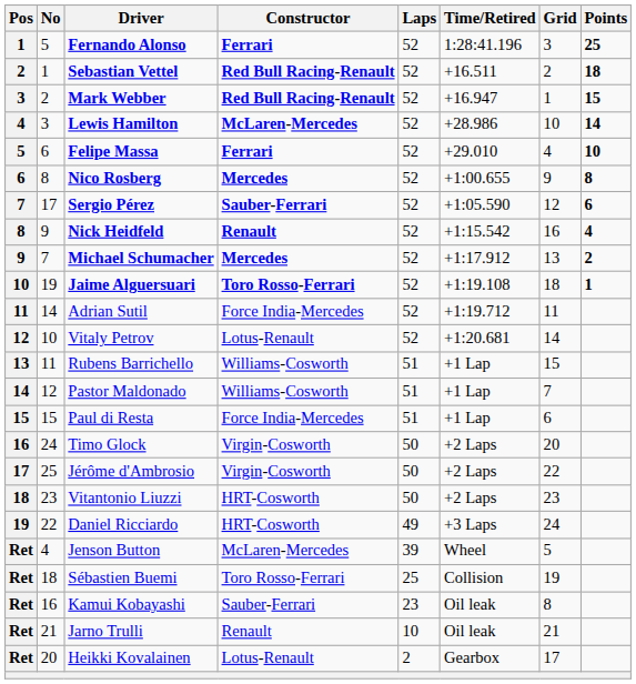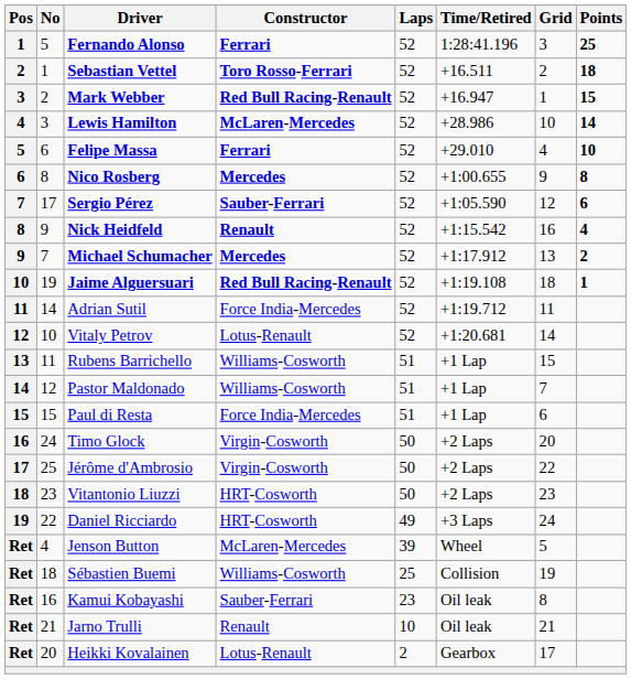 <table class="wikitable" style="font-size: 85%">
 <tr>
 <th>Pos</th>
 <th>No</th>
 <th>Driver</th>
 <th>Constructor</th>
 <th>Laps</th>
 <th>Time/Retired</th>
 <th>Grid</th>
 <th>Points</th>
 </tr>
 <tr>
 <th>1</th>
 <td>5</td>
 <td><strong> <a href='#'>Fernando Alonso</a></strong></td>
 <td><strong><a href='#'>Ferrari</a></strong></td>
 <td>52</td>
 <td>1:28:41.196</td>
 <td>3</td>
 <td><strong>25</strong></td>
 </tr>
 <tr>
 <th>2</th>
 <td>1</td>
 <td> <strong><a href='#'>Sebastian Vettel</a></strong></td>
-<td><strong><a href='#'>Red Bull Racing</a>-<a href='#'>Renault</a></strong></td>
+<td><strong><a href='#'>Toro Rosso</a>-<a href='#'>Ferrari</a></strong></td>
 <td>52</td>
 <td>+16.511</td>
 <td>2</td>
 <td><strong>18</strong></td>
 </tr>
 <tr>
 <th>3</th>
 <td>2</td>
 <td> <strong><a href='#'>Mark Webber</a></strong></td>
 <td><strong><a href='#'>Red Bull Racing</a>-<a href='#'>Renault</a></strong></td>
 <td>52</td>
 <td>+16.947</td>
 <td>1</td>
 <td><strong>15</strong></td>
 </tr>
 <tr>
 <th>4</th>
 <td>3</td>
 <td> <strong><a href='#'>Lewis Hamilton</a></strong></td>
 <td><strong><a href='#'>McLaren</a>-<a href='#'>Mercedes</a></strong></td>
 <td>52</td>
 <td>+28.986</td>
 <td>10</td>
 <td><strong>14</strong></td>
 </tr>
 <tr>
 <th>5</th>
 <td>6</td>
 <td> <strong><a href='#'>Felipe Massa</a></strong></td>
 <td><strong><a href='#'>Ferrari</a></strong></td>
 <td>52</td>
 <td>+29.010</td>
 <td>4</td>
 <td><strong>10</strong></td>
 </tr>
 <tr>
 <th>6</th>
 <td>8</td>
 <td> <strong><a href='#'>Nico Rosberg</a></strong></td>
 <td><strong><a href='#'>Mercedes</a></strong></td>
 <td>52</td>
 <td>+1:00.655</td>
 <td>9</td>
 <td><strong>8</strong></td>
 </tr>
 <tr>
 <th>7</th>
 <td>17</td>
 <td> <strong><a href='#'>Sergio Pérez</a></strong></td>
 <td><strong><a href='#'>Sauber</a>-<a href='#'>Ferrari</a></strong></td>
 <td>52</td>
 <td>+1:05.590</td>
 <td>12</td>
 <td><strong>6</strong></td>
 </tr>
 <tr>
 <th>8</th>
 <td>9</td>
 <td> <strong><a href='#'>Nick Heidfeld</a></strong></td>
 <td><strong><a href='#'>Renault</a></strong></td>
 <td>52</td>
 <td>+1:15.542</td>
 <td>16</td>
 <td><strong>4</strong></td>
 </tr>
 <tr>
 <th>9</th>
 <td>7</td>
 <td> <strong><a href='#'>Michael Schumacher</a></strong></td>
 <td><strong><a href='#'>Mercedes</a></strong></td>
 <td>52</td>
 <td>+1:17.912</td>
 <td>13</td>
 <td><strong>2</strong></td>
 </tr>
 <tr>
 <th>10</th>
 <td>19</td>
 <td> <strong><a href='#'>Jaime Alguersuari</a></strong></td>
-<td><strong><a href='#'>Toro Rosso</a>-<a href='#'>Ferrari</a></strong></td>
+<td><strong><a href='#'>Red Bull Racing</a>-<a href='#'>Renault</a></strong></td>
 <td>52</td>
 <td>+1:19.108</td>
 <td>18</td>
 <td><strong>1</strong></td>
 </tr>
 <tr>
 <th>11</th>
 <td>14</td>
 <td> <a href='#'>Adrian Sutil</a></td>
 <td><a href='#'>Force India</a>-<a href='#'>Mercedes</a></td>
 <td>52</td>
 <td>+1:19.712</td>
 <td>11</td>
 <td></td>
 </tr>
 <tr>
 <th>12</th>
 <td>10</td>
 <td> <a href='#'>Vitaly Petrov</a></td>
 <td><a href='#'>Lotus</a>-<a href='#'>Renault</a></td>
 <td>52</td>
 <td>+1:20.681</td>
 <td>14</td>
 <td></td>
 </tr>
 <tr>
 <th>13</th>
 <td>11</td>
 <td> <a href='#'>Rubens Barrichello</a></td>
 <td><a href='#'>Williams</a>-<a href='#'>Cosworth</a></td>
 <td>51</td>
 <td>+1 Lap</td>
 <td>15</td>
 <td></td>
 </tr>
 <tr>
 <th>14</th>
 <td>12</td>
 <td> <a href='#'>Pastor Maldonado</a></td>
 <td><a href='#'>Williams</a>-<a href='#'>Cosworth</a></td>
 <td>51</td>
 <td>+1 Lap</td>
 <td>7</td>
 <td></td>
 </tr>
 <tr>
 <th>15</th>
 <td>15</td>
 <td> <a href='#'>Paul di Resta</a></td>
 <td><a href='#'>Force India</a>-<a href='#'>Mercedes</a></td>
 <td>51</td>
 <td>+1 Lap</td>
 <td>6</td>
 <td></td>
 </tr>
 <tr>
 <th>16</th>
 <td>24</td>
 <td> <a href='#'>Timo Glock</a></td>
 <td><a href='#'>Virgin</a>-<a href='#'>Cosworth</a></td>
 <td>50</td>
 <td>+2 Laps</td>
 <td>20</td>
 <td></td>
 </tr>
 <tr>
 <th>17</th>
 <td>25</td>
 <td> <a href='#'>Jérôme d'Ambrosio</a></td>
 <td><a href='#'>Virgin</a>-<a href='#'>Cosworth</a></td>
 <td>50</td>
 <td>+2 Laps</td>
 <td>22</td>
 <td></td>
 </tr>
 <tr>
 <th>18</th>
 <td>23</td>
 <td> <a href='#'>Vitantonio Liuzzi</a></td>
 <td><a href='#'>HRT</a>-<a href='#'>Cosworth</a></td>
 <td>50</td>
 <td>+2 Laps</td>
 <td>23</td>
 <td></td>
 </tr>
 <tr>
 <th>19</th>
 <td>22</td>
 <td> <a href='#'>Daniel Ricciardo</a></td>
 <td><a href='#'>HRT</a>-<a href='#'>Cosworth</a></td>
 <td>49</td>
 <td>+3 Laps</td>
 <td>24</td>
 <td></td>
 </tr>
 <tr>
 <th>Ret</th>
 <td>4</td>
 <td> <a href='#'>Jenson Button</a></td>
 <td><a href='#'>McLaren</a>-<a href='#'>Mercedes</a></td>
 <td>39</td>
 <td>Wheel</td>
 <td>5</td>
 <td></td>
 </tr>
 <tr>
 <th>Ret</th>
 <td>18</td>
 <td> <a href='#'>Sébastien Buemi</a></td>
-<td><a href='#'>Toro Rosso</a>-<a href='#'>Ferrari</a></td>
+<td><a href='#'>Williams</a>-<a href='#'>Cosworth</a></td>
 <td>25</td>
 <td>Collision</td>
 <td>19</td>
 <td></td>
 </tr>
 <tr>
 <th>Ret</th>
 <td>16</td>
 <td> <a href='#'>Kamui Kobayashi</a></td>
 <td><a href='#'>Sauber</a>-<a href='#'>Ferrari</a></td>
 <td>23</td>
 <td>Oil leak</td>
 <td>8</td>
 <td></td>
 </tr>
 <tr>
 <th>Ret</th>
 <td>21</td>
 <td> <a href='#'>Jarno Trulli</a></td>
 <td><a href='#'>Renault</a></td>
 <td>10</td>
 <td>Oil leak</td>
 <td>21</td>
 <td></td>
 </tr>
 <tr>
 <th>Ret</th>
 <td>20</td>
 <td> <a href='#'>Heikki Kovalainen</a></td>
 <td><a href='#'>Lotus</a>-<a href='#'>Renault</a></td>
 <td>2</td>
 <td>Gearbox</td>
 <td>17</td>
 <td></td>
 </tr>
 <tr>
 <th colspan="8"></th>
 </tr>
 </table>
